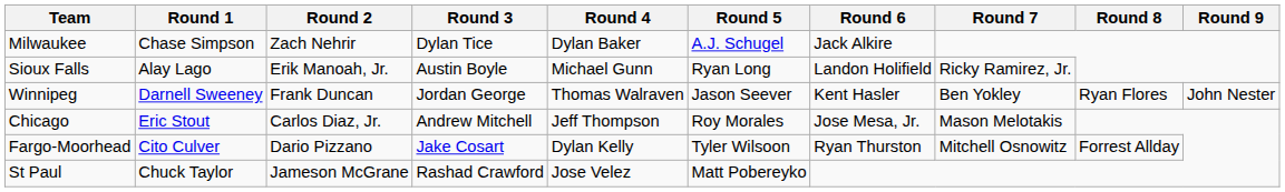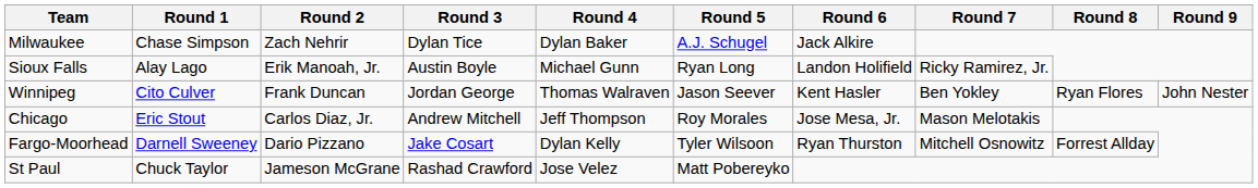 <table class="wikitable">
 <tr>
 <th>Team</th>
 <th>Round 1</th>
 <th>Round 2</th>
 <th>Round 3</th>
 <th>Round 4</th>
 <th>Round 5</th>
 <th>Round 6</th>
 <th>Round 7</th>
 <th>Round 8</th>
 <th>Round 9</th>
 </tr>
 <tr>
 <td>Milwaukee</td>
 <td>Chase Simpson</td>
 <td>Zach Nehrir</td>
 <td>Dylan Tice</td>
 <td>Dylan Baker</td>
 <td><a href='#'>A.J. Schugel</a></td>
 <td>Jack Alkire</td>
 </tr>
 <tr>
 <td>Sioux Falls</td>
 <td>Alay Lago</td>
 <td>Erik Manoah, Jr.</td>
 <td>Austin Boyle</td>
 <td>Michael Gunn</td>
 <td>Ryan Long</td>
 <td>Landon Holifield</td>
 <td>Ricky Ramirez, Jr.</td>
 </tr>
 <tr>
 <td>Winnipeg</td>
-<td><a href='#'>Darnell Sweeney</a></td>
+<td><a href='#'>Cito Culver</a></td>
 <td>Frank Duncan</td>
 <td>Jordan George</td>
 <td>Thomas Walraven</td>
 <td>Jason Seever</td>
 <td>Kent Hasler</td>
 <td>Ben Yokley</td>
 <td>Ryan Flores</td>
 <td>John Nester</td>
 </tr>
 <tr>
 <td>Chicago</td>
 <td><a href='#'>Eric Stout</a></td>
 <td>Carlos Diaz, Jr.</td>
 <td>Andrew Mitchell</td>
 <td>Jeff Thompson</td>
 <td>Roy Morales</td>
 <td>Jose Mesa, Jr.</td>
 <td>Mason Melotakis</td>
 </tr>
 <tr>
 <td>Fargo-Moorhead</td>
-<td><a href='#'>Cito Culver</a></td>
+<td><a href='#'>Darnell Sweeney</a></td>
 <td>Dario Pizzano</td>
 <td><a href='#'>Jake Cosart</a></td>
 <td>Dylan Kelly</td>
 <td>Tyler Wilsoon</td>
 <td>Ryan Thurston</td>
 <td>Mitchell Osnowitz</td>
 <td>Forrest Allday</td>
 </tr>
 <tr>
 <td>St Paul</td>
 <td>Chuck Taylor</td>
 <td>Jameson McGrane</td>
 <td>Rashad Crawford</td>
 <td>Jose Velez</td>
 <td>Matt Pobereyko</td>
 </tr>
 </table>
